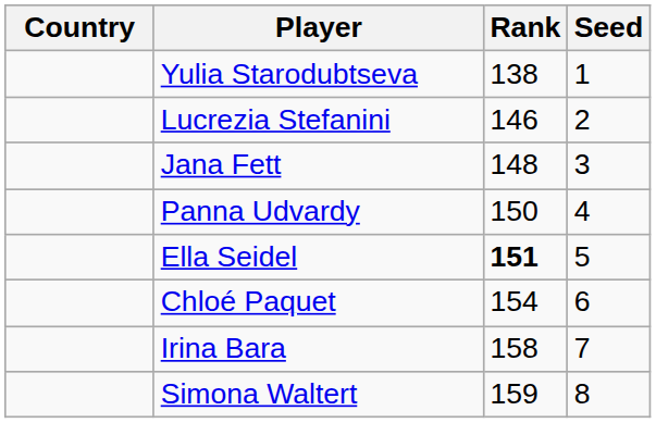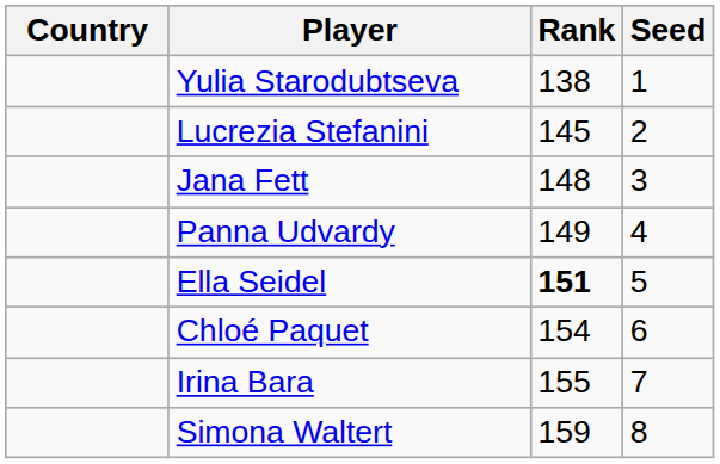 <table class="wikitable">
 <tr>
 <th width="75">Country</th>
 <th width="175">Player</th>
 <th>Rank</th>
 <th>Seed</th>
 </tr>
 <tr>
 <td></td>
 <td><a href='#'>Yulia Starodubtseva</a></td>
 <td>138</td>
 <td>1</td>
 </tr>
 <tr>
 <td></td>
 <td><a href='#'>Lucrezia Stefanini</a></td>
-<td>146</td>
+<td>145</td>
 <td>2</td>
 </tr>
 <tr>
 <td></td>
 <td><a href='#'>Jana Fett</a></td>
 <td>148</td>
 <td>3</td>
 </tr>
 <tr>
 <td></td>
 <td><a href='#'>Panna Udvardy</a></td>
-<td>150</td>
+<td>149</td>
 <td>4</td>
 </tr>
 <tr>
 <td></td>
 <td><a href='#'>Ella Seidel</a></td>
 <td><strong>151</strong></td>
 <td>5</td>
 </tr>
 <tr>
 <td></td>
 <td><a href='#'>Chloé Paquet</a></td>
 <td>154</td>
 <td>6</td>
 </tr>
 <tr>
 <td></td>
 <td><a href='#'>Irina Bara</a></td>
-<td>158</td>
+<td>155</td>
 <td>7</td>
 </tr>
 <tr>
 <td></td>
 <td><a href='#'>Simona Waltert</a></td>
 <td>159</td>
 <td>8</td>
 </tr>
 </table>
